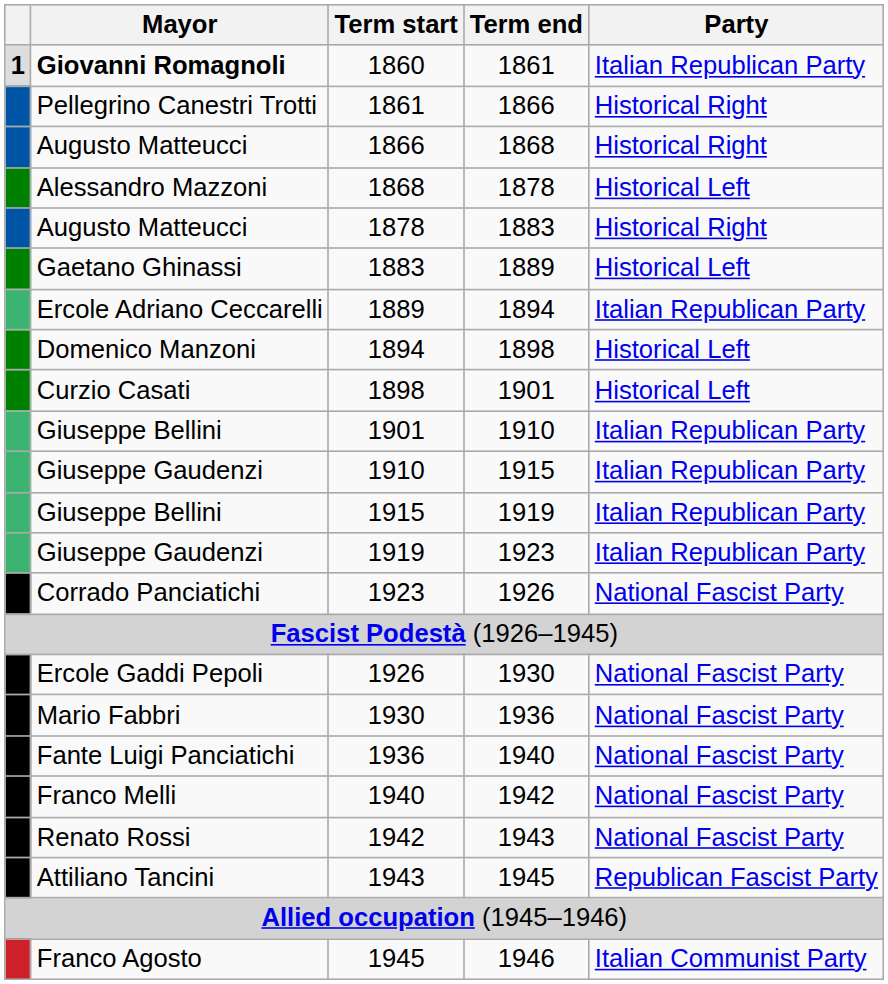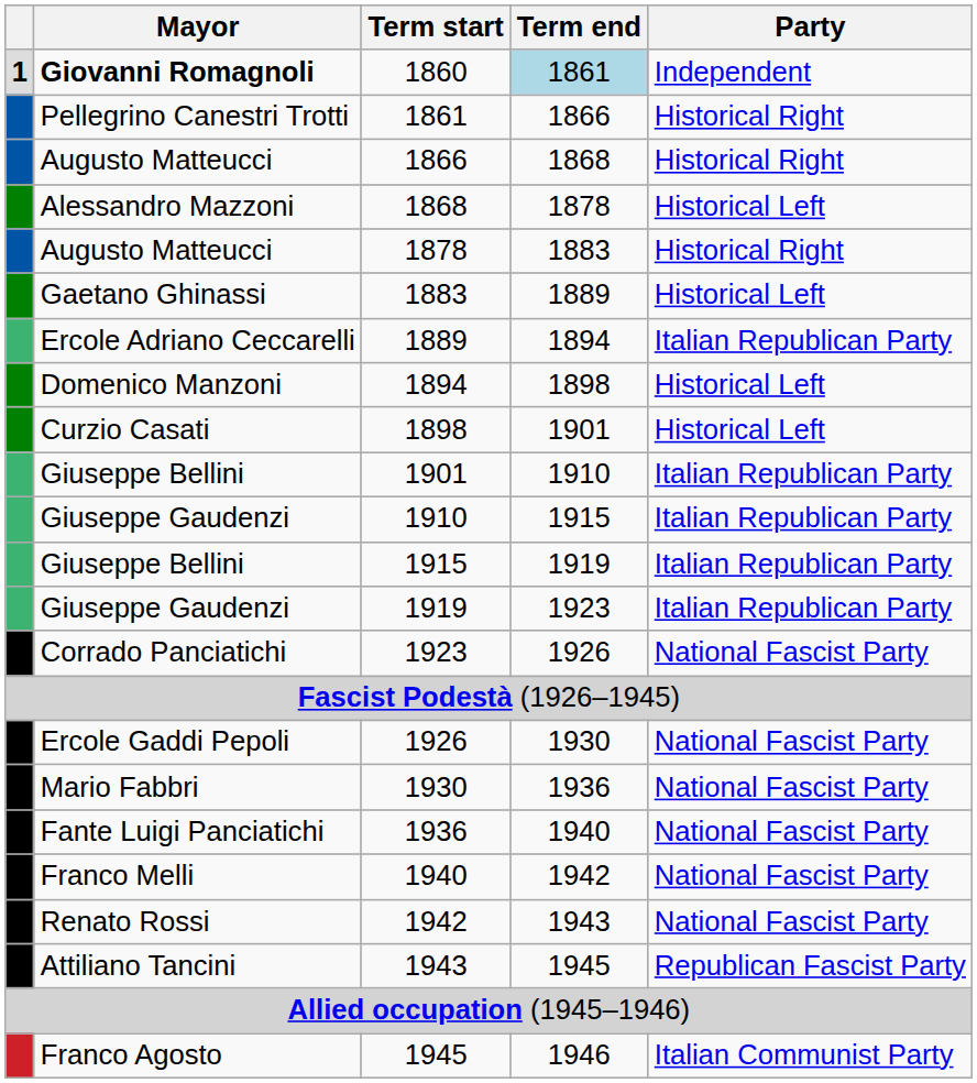 <table class="wikitable">
 <tr>
 <th class=unsortable> </th>
 <th>Mayor</th>
 <th>Term start</th>
 <th>Term end</th>
 <th>Party</th>
 </tr>
 <tr>
 <th style="background:#DDDDDD;">1</th>
 <td><strong>Giovanni Romagnoli</strong></td>
 <td align=center>1860</td>
-<td align=center>1861</td>
-<td><a href='#'>Italian Republican Party</a></td>
+<td align=center style="background: lightblue;">1861</td>
+<td><a href='#'>Independent</a></td>
 </tr>
 <tr>
 <th style="background:#0054A5;"></th>
 <td>Pellegrino Canestri Trotti</td>
 <td align=center>1861</td>
 <td align=center>1866</td>
 <td><a href='#'>Historical Right</a></td>
 </tr>
 <tr>
 <th style="background:#0054A5;"></th>
 <td>Augusto Matteucci</td>
 <td align=center>1866</td>
 <td align=center>1868</td>
 <td><a href='#'>Historical Right</a></td>
 </tr>
 <tr>
 <th style="background:#008000;"></th>
 <td>Alessandro Mazzoni</td>
 <td align=center>1868</td>
 <td align=center>1878</td>
 <td><a href='#'>Historical Left</a></td>
 </tr>
 <tr>
 <th style="background:#0054A5;"></th>
 <td>Augusto Matteucci</td>
 <td align=center>1878</td>
 <td align=center>1883</td>
 <td><a href='#'>Historical Right</a></td>
 </tr>
 <tr>
 <th style="background:#008000;"></th>
 <td>Gaetano Ghinassi</td>
 <td align=center>1883</td>
 <td align=center>1889</td>
 <td><a href='#'>Historical Left</a></td>
 </tr>
 <tr>
 <th style="background:#3CB371;"></th>
 <td>Ercole Adriano Ceccarelli</td>
 <td align=center>1889</td>
 <td align=center>1894</td>
 <td><a href='#'>Italian Republican Party</a></td>
 </tr>
 <tr>
 <th style="background:#008000;"></th>
 <td>Domenico Manzoni</td>
 <td align=center>1894</td>
 <td align=center>1898</td>
 <td><a href='#'>Historical Left</a></td>
 </tr>
 <tr>
 <th style="background:#008000;"></th>
 <td>Curzio Casati</td>
 <td align=center>1898</td>
 <td align=center>1901</td>
 <td><a href='#'>Historical Left</a></td>
 </tr>
 <tr>
 <th style="background:#3CB371;"></th>
 <td>Giuseppe Bellini</td>
 <td align=center>1901</td>
 <td align=center>1910</td>
 <td><a href='#'>Italian Republican Party</a></td>
 </tr>
 <tr>
 <th style="background:#3CB371;"></th>
 <td>Giuseppe Gaudenzi</td>
 <td align=center>1910</td>
 <td align=center>1915</td>
 <td><a href='#'>Italian Republican Party</a></td>
 </tr>
 <tr>
 <th style="background:#3CB371;"></th>
 <td>Giuseppe Bellini</td>
 <td align=center>1915</td>
 <td align=center>1919</td>
 <td><a href='#'>Italian Republican Party</a></td>
 </tr>
 <tr>
 <th style="background:#3CB371;"></th>
 <td>Giuseppe Gaudenzi</td>
 <td align=center>1919</td>
 <td align=center>1923</td>
 <td><a href='#'>Italian Republican Party</a></td>
 </tr>
 <tr>
 <th style="background:#000000;"></th>
 <td>Corrado Panciatichi</td>
 <td align=center>1923</td>
 <td align=center>1926</td>
 <td><a href='#'>National Fascist Party</a></td>
 </tr>
 <tr>
 <td colspan="8" bgcolor="lightgrey" align=center><strong><a href='#'>Fascist Podestà</a></strong> (1926–1945)</td>
 </tr>
 <tr>
 <th style="background:#000000;"></th>
 <td>Ercole Gaddi Pepoli</td>
 <td align=center>1926</td>
 <td align=center>1930</td>
 <td><a href='#'>National Fascist Party</a></td>
 </tr>
 <tr>
 <th style="background:#000000;"></th>
 <td>Mario Fabbri</td>
 <td align=center>1930</td>
 <td align=center>1936</td>
 <td><a href='#'>National Fascist Party</a></td>
 </tr>
 <tr>
 <th style="background:#000000;"></th>
 <td>Fante Luigi Panciatichi</td>
 <td align=center>1936</td>
 <td align=center>1940</td>
 <td><a href='#'>National Fascist Party</a></td>
 </tr>
 <tr>
 <th style="background:#000000;"></th>
 <td>Franco Melli</td>
 <td align=center>1940</td>
 <td align=center>1942</td>
 <td><a href='#'>National Fascist Party</a></td>
 </tr>
 <tr>
 <th style="background:#000000;"></th>
 <td>Renato Rossi</td>
 <td align=center>1942</td>
 <td align=center>1943</td>
 <td><a href='#'>National Fascist Party</a></td>
 </tr>
 <tr>
 <th style="background:#000000;"></th>
 <td>Attiliano Tancini</td>
 <td align=center>1943</td>
 <td align=center>1945</td>
 <td><a href='#'>Republican Fascist Party</a></td>
 </tr>
 <tr>
 <td colspan="8" bgcolor="lightgrey" align=center><strong><a href='#'>Allied occupation</a></strong> (1945–1946)</td>
 </tr>
 <tr>
 <th style="background:#CE2029;"></th>
 <td>Franco Agosto</td>
 <td align=center>1945</td>
 <td align=center>1946</td>
 <td><a href='#'>Italian Communist Party</a></td>
 </tr>
 </table>
